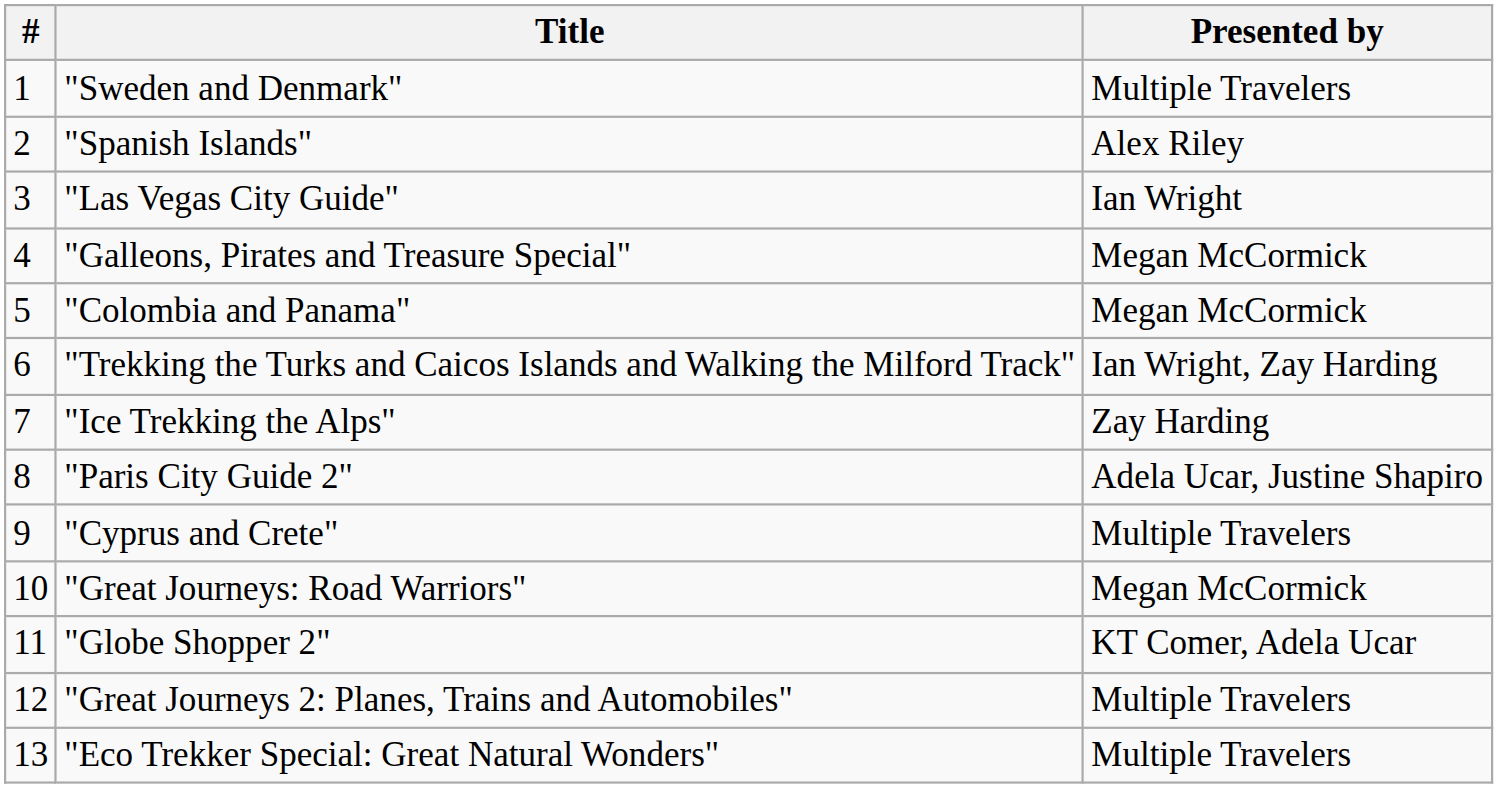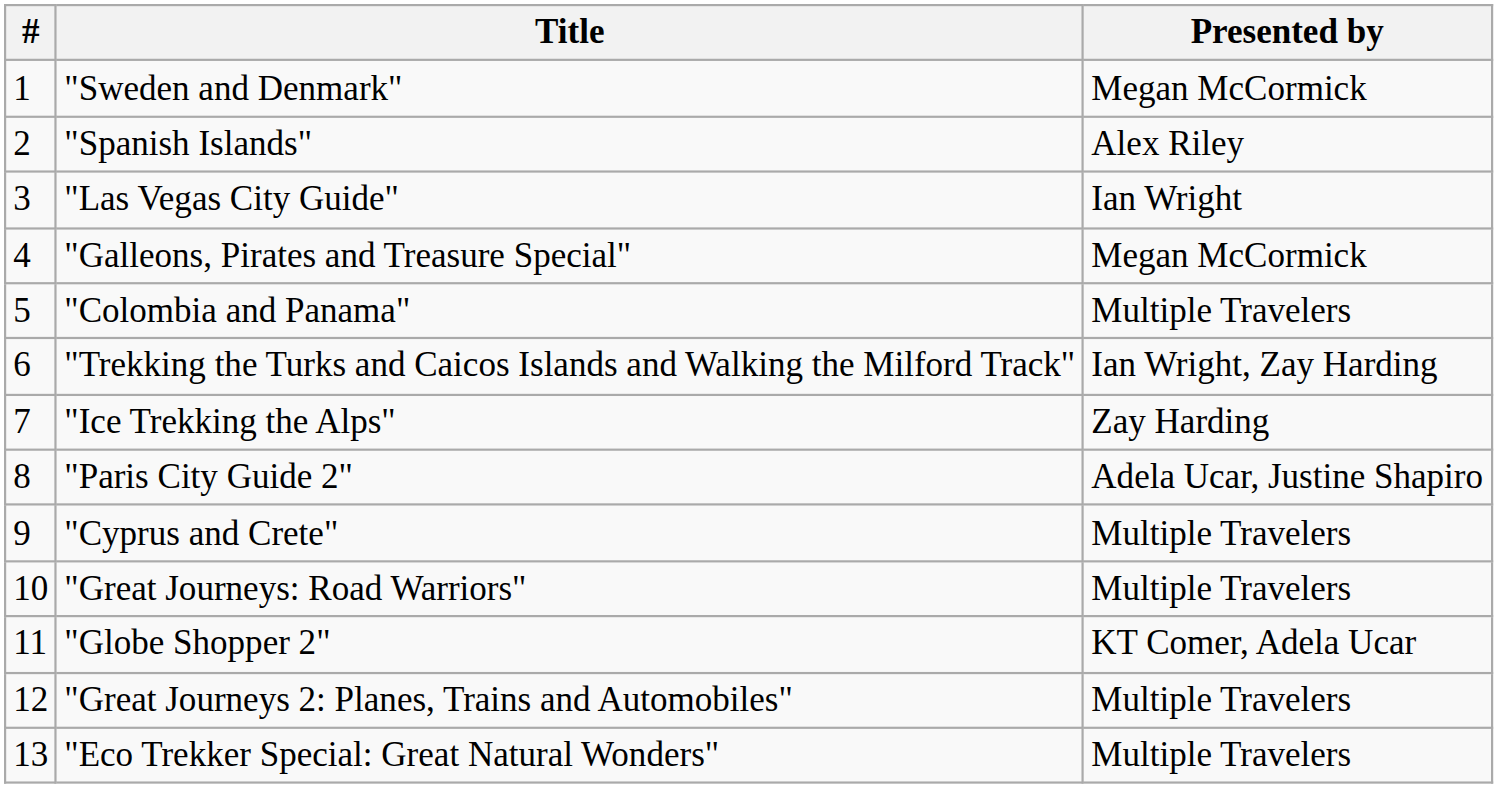 <table class="wikitable">
 <tr>
 <th>#</th>
 <th>Title</th>
 <th>Presented by</th>
 </tr>
 <tr>
 <td>1</td>
 <td>"Sweden and Denmark"</td>
-<td>Multiple Travelers</td>
+<td>Megan McCormick</td>
 </tr>
 <tr>
 <td>2</td>
 <td>"Spanish Islands"</td>
 <td>Alex Riley</td>
 </tr>
 <tr>
 <td>3</td>
 <td>"Las Vegas City Guide"</td>
 <td>Ian Wright</td>
 </tr>
 <tr>
 <td>4</td>
 <td>"Galleons, Pirates and Treasure Special"</td>
 <td>Megan McCormick</td>
 </tr>
 <tr>
 <td>5</td>
 <td>"Colombia and Panama"</td>
-<td>Megan McCormick</td>
+<td>Multiple Travelers</td>
 </tr>
 <tr>
 <td>6</td>
 <td>"Trekking the Turks and Caicos Islands and Walking the Milford Track"</td>
 <td>Ian Wright, Zay Harding</td>
 </tr>
 <tr>
 <td>7</td>
 <td>"Ice Trekking the Alps"</td>
 <td>Zay Harding</td>
 </tr>
 <tr>
 <td>8</td>
 <td>"Paris City Guide 2"</td>
 <td>Adela Ucar, Justine Shapiro</td>
 </tr>
 <tr>
 <td>9</td>
 <td>"Cyprus and Crete"</td>
 <td>Multiple Travelers</td>
 </tr>
 <tr>
 <td>10</td>
 <td>"Great Journeys: Road Warriors"</td>
-<td>Megan McCormick</td>
+<td>Multiple Travelers</td>
 </tr>
 <tr>
 <td>11</td>
 <td>"Globe Shopper 2"</td>
 <td>KT Comer, Adela Ucar</td>
 </tr>
 <tr>
 <td>12</td>
 <td>"Great Journeys 2: Planes, Trains and Automobiles"</td>
 <td>Multiple Travelers</td>
 </tr>
 <tr>
 <td>13</td>
 <td>"Eco Trekker Special: Great Natural Wonders"</td>
 <td>Multiple Travelers</td>
 </tr>
 </table>
